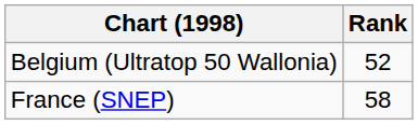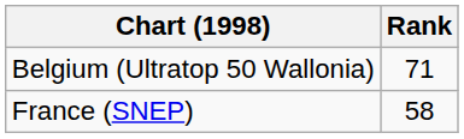 <table class="wikitable sortable">
 <tr>
 <th>Chart (1998)</th>
 <th>Rank</th>
 </tr>
 <tr>
 <td>Belgium (Ultratop 50 Wallonia)</td>
-<td align="center">52</td>
+<td align="center">71</td>
 </tr>
 <tr>
 <td>France (<a href='#'>SNEP</a>)</td>
 <td align="center">58</td>
 </tr>
 </table>
